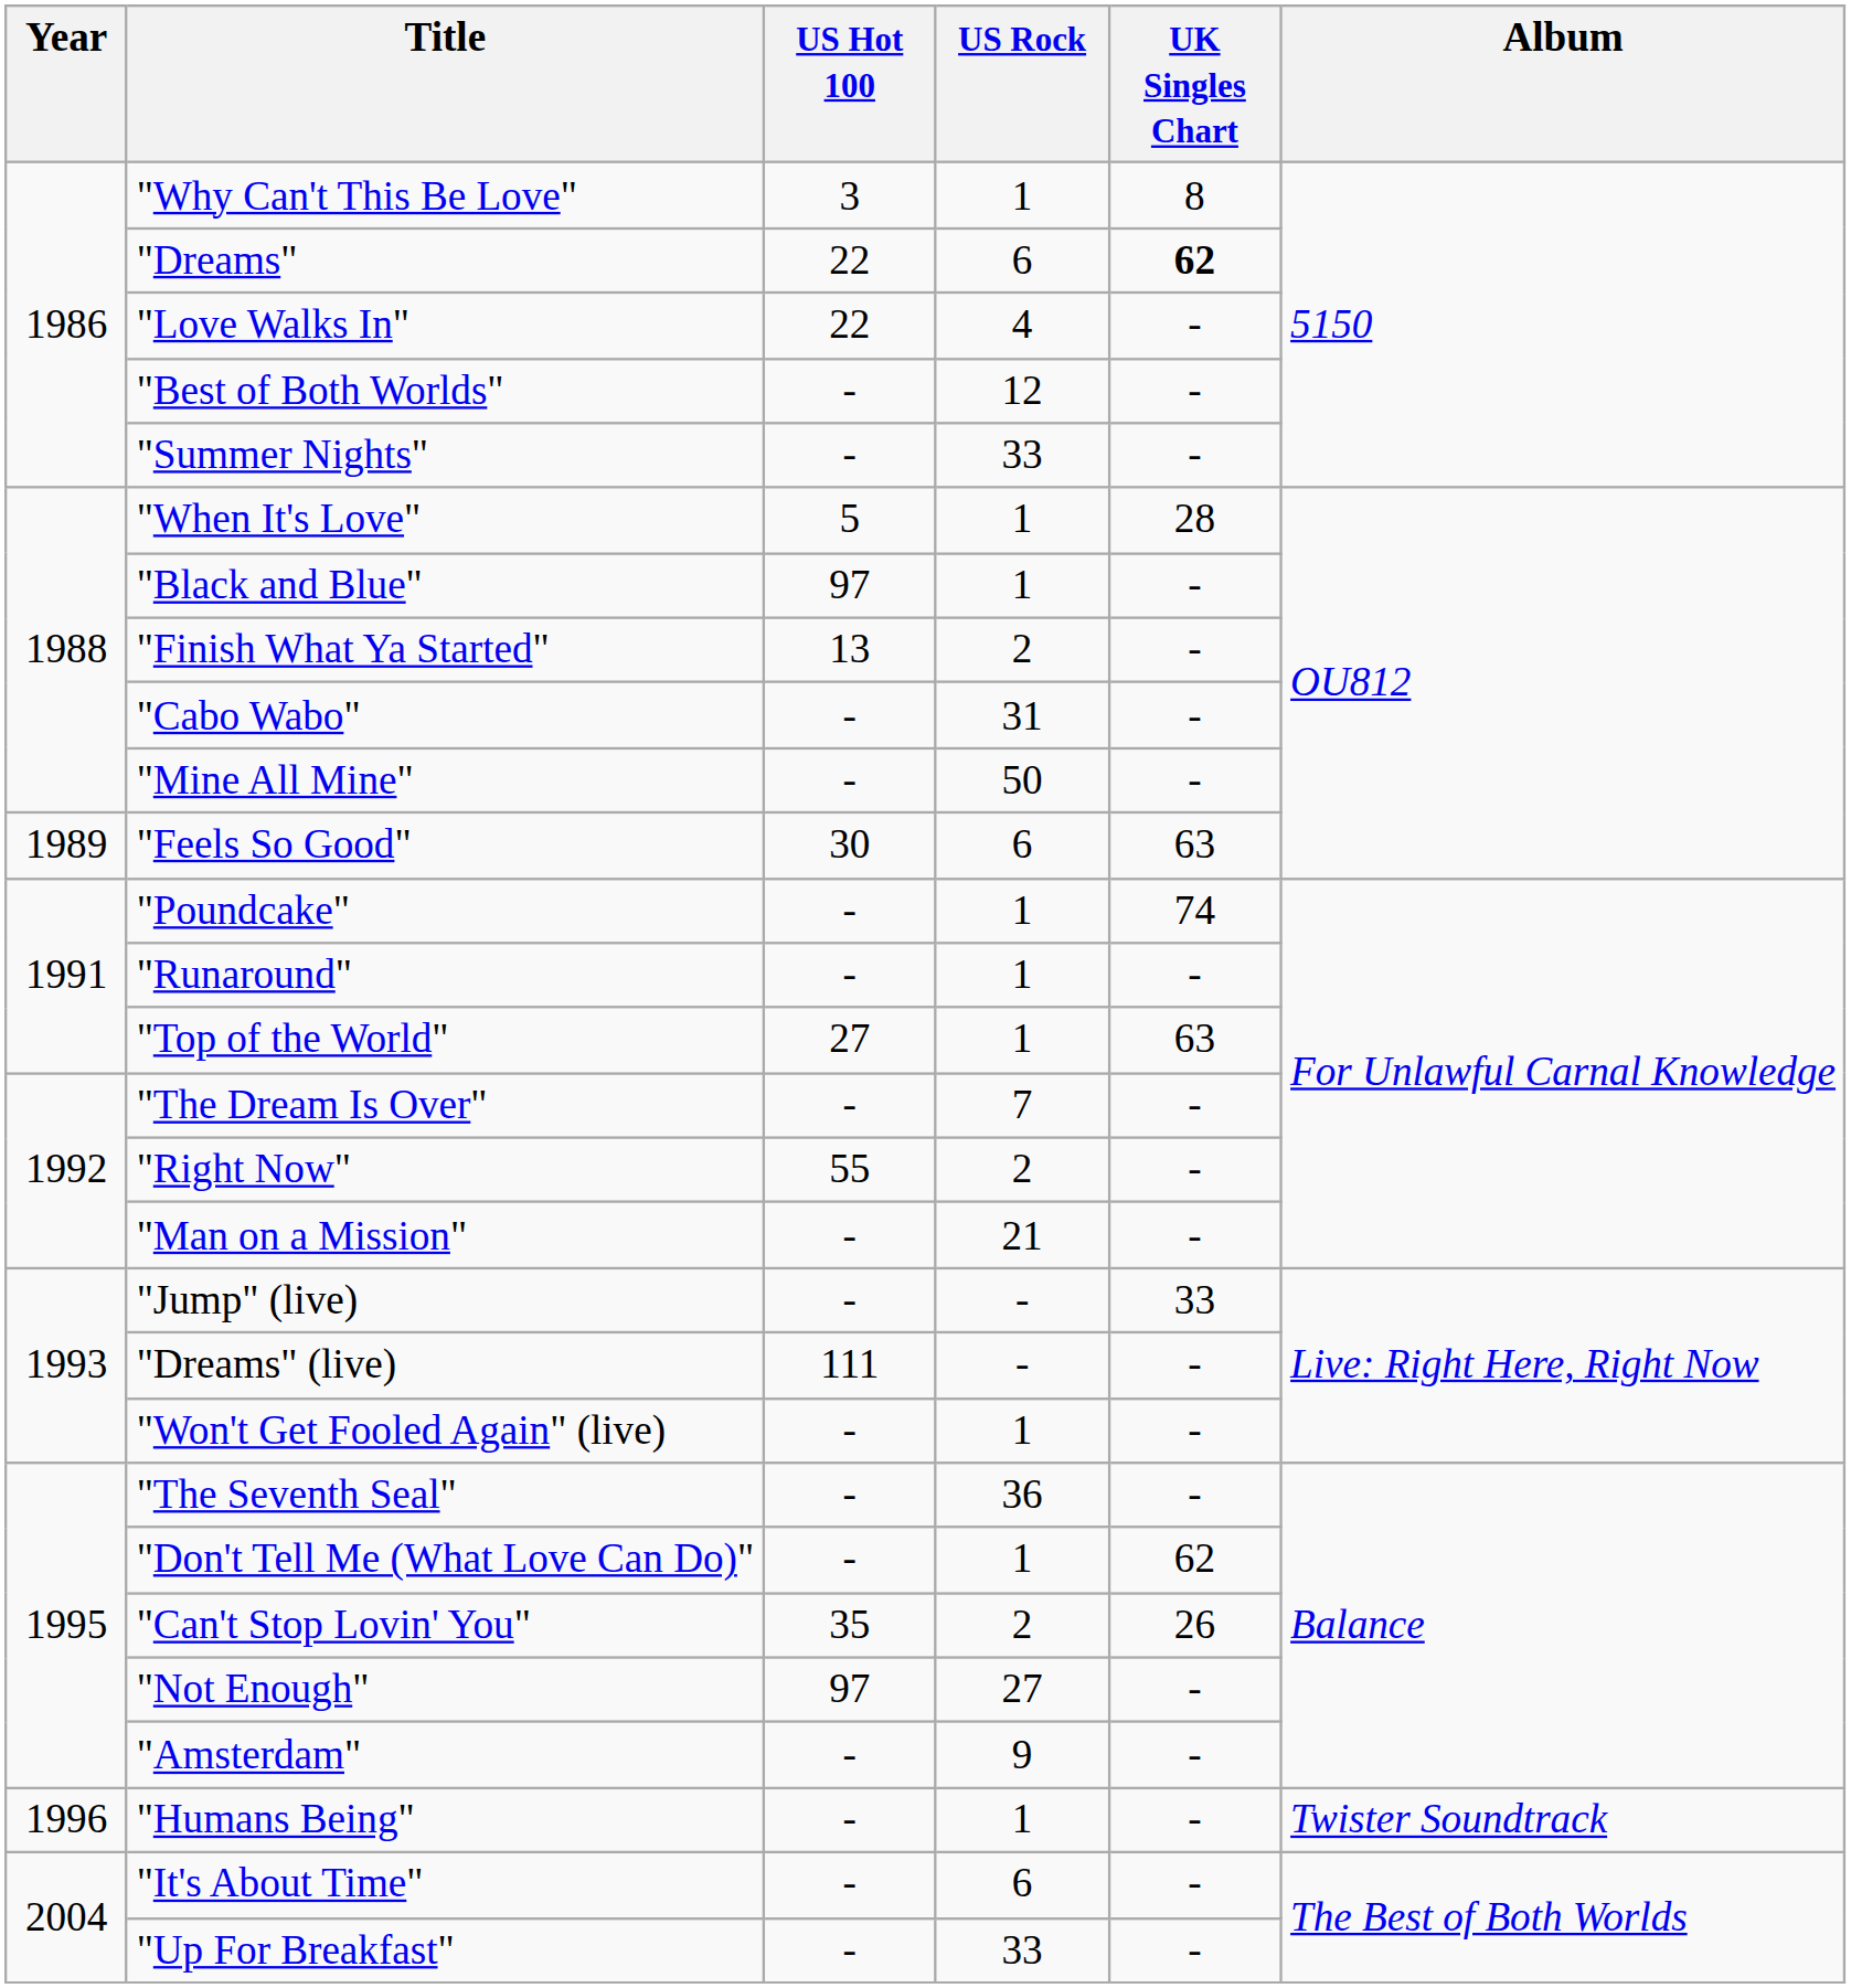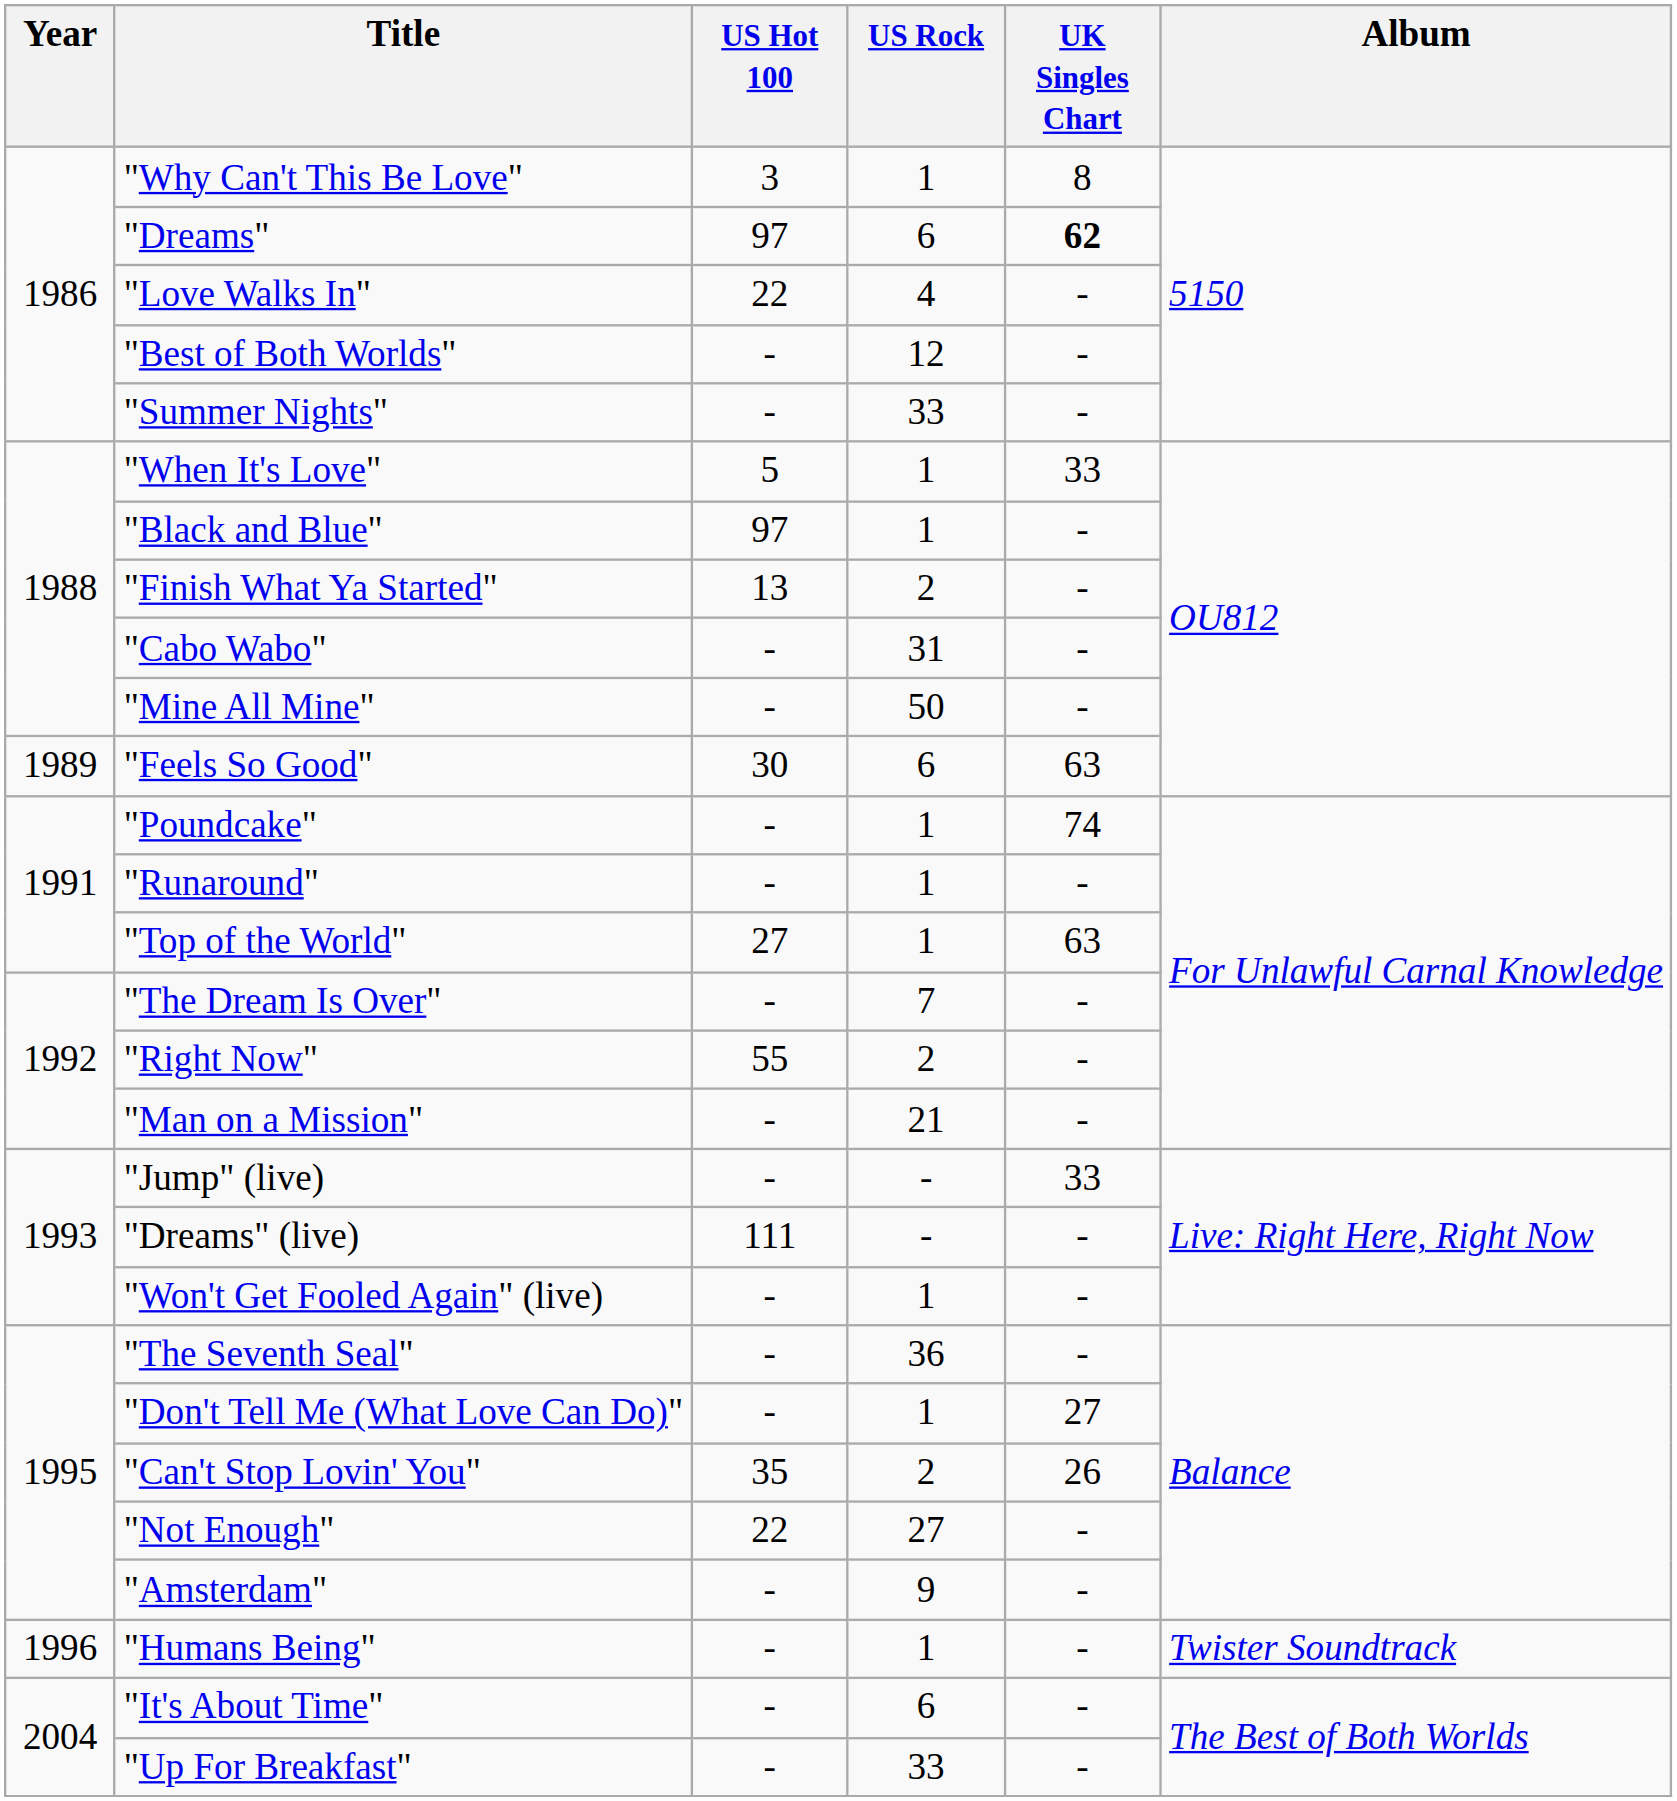 <table class="wikitable">
 <tr>
 <th align="center" valign="top" width="40">Year</th>
 <th align="left" valign="top">Title</th>
 <th align="center" valign="top" width="60"><small><a href='#'>US Hot 100</a></small></th>
 <th align="center" valign="top" width="60"><small><a href='#'>US Rock</a></small></th>
 <th align="center" valign="top";; width="60"><small><a href='#'>UK Singles Chart</a></small></th>
 <th align="left" valign="top">Album</th>
 </tr>
 <tr>
 <td rowspan = 5 align="center" valign="center">1986</td>
 <td align="left" valign="top">"<a href='#'>Why Can't This Be Love</a>"</td>
 <td align="center" valign="top">3</td>
 <td align="center" valign="top">1</td>
 <td align="center" valign="top">8</td>
 <td rowspan = 5 align="left" valign="center"><em><a href='#'>5150</a></em></td>
 </tr>
 <tr>
 <td align="left" valign="top">"<a href='#'>Dreams</a>"</td>
-<td align="center" valign="top">22</td>
+<td align="center" valign="top">97</td>
 <td align="center" valign="top">6</td>
 <td align="center" valign="top"><strong>62</strong></td>
 </tr>
 <tr>
 <td align="left" valign="top">"<a href='#'>Love Walks In</a>"</td>
 <td align="center" valign="top">22</td>
 <td align="center" valign="top">4</td>
 <td align="center" valign="top">-</td>
 </tr>
 <tr>
 <td align="left" valign="top">"<a href='#'>Best of Both Worlds</a>"</td>
 <td align="center" valign="top">-</td>
 <td align="center" valign="top">12</td>
 <td align="center" valign="top">-</td>
 </tr>
 <tr>
 <td align="left" valign="top">"<a href='#'>Summer Nights</a>"</td>
 <td align="center" valign="top">-</td>
 <td align="center" valign="top">33</td>
 <td align="center" valign="top">-</td>
 </tr>
 <tr>
 <td rowspan = 5 align="center" valign="center">1988</td>
 <td align="left" valign="top">"<a href='#'>When It's Love</a>"</td>
 <td align="center" valign="top">5</td>
 <td align="center" valign="top">1</td>
-<td align="center" valign="top">28</td>
+<td align="center" valign="top">33</td>
 <td rowspan = 6 align="left" valign="center"><em><a href='#'>OU812</a></em></td>
 </tr>
 <tr>
 <td align="left" valign="top">"<a href='#'>Black and Blue</a>"</td>
 <td align="center" valign="top">97</td>
 <td align="center" valign="top">1</td>
 <td align="center" valign="top">-</td>
 </tr>
 <tr>
 <td align="left" valign="top">"<a href='#'>Finish What Ya Started</a>"</td>
 <td align="center" valign="top">13</td>
 <td align="center" valign="top">2</td>
 <td align="center" valign="top">-</td>
 </tr>
 <tr>
 <td align="left" valign="top">"<a href='#'>Cabo Wabo</a>"</td>
 <td align="center" valign="top">-</td>
 <td align="center" valign="top">31</td>
 <td align="center" valign="top">-</td>
 </tr>
 <tr>
 <td align="left" valign="top">"<a href='#'>Mine All Mine</a>"</td>
 <td align="center" valign="top">-</td>
 <td align="center" valign="top">50</td>
 <td align="center" valign="top">-</td>
 </tr>
 <tr>
 <td align="center" valign="top">1989</td>
 <td align="left" valign="top">"<a href='#'>Feels So Good</a>"</td>
 <td align="center" valign="top">30</td>
 <td align="center" valign="top">6</td>
 <td align="center" valign="top">63</td>
 </tr>
 <tr>
 <td rowspan = 3 align="center" valign="center">1991</td>
 <td align="left" valign="top">"<a href='#'>Poundcake</a>"</td>
 <td align="center" valign="top">-</td>
 <td align="center" valign="top">1</td>
 <td align="center" valign="top">74</td>
 <td rowspan = 6 align="left" valign="center"><em><a href='#'>For Unlawful Carnal Knowledge</a></em></td>
 </tr>
 <tr>
 <td align="left" valign="top">"<a href='#'>Runaround</a>"</td>
 <td align="center" valign="top">-</td>
 <td align="center" valign="top">1</td>
 <td align="center" valign="top">-</td>
 </tr>
 <tr>
 <td align="left" valign="top">"<a href='#'>Top of the World</a>"</td>
 <td align="center" valign="top">27</td>
 <td align="center" valign="top">1</td>
 <td align="center" valign="top">63</td>
 </tr>
 <tr>
 <td rowspan = 3 align="center" valign="center">1992</td>
 <td align="left" valign="top">"<a href='#'>The Dream Is Over</a>"</td>
 <td align="center" valign="top">-</td>
 <td align="center" valign="top">7</td>
 <td align="center" valign="top">-</td>
 </tr>
 <tr>
 <td align="left" valign="top">"<a href='#'>Right Now</a>"</td>
 <td align="center" valign="top">55</td>
 <td align="center" valign="top">2</td>
 <td align="center" valign="top">-</td>
 </tr>
 <tr>
 <td align="left" valign="top">"<a href='#'>Man on a Mission</a>"</td>
 <td align="center" valign="top">-</td>
 <td align="center" valign="top">21</td>
 <td align="center" valign="top">-</td>
 </tr>
 <tr>
 <td rowspan = 3 align="center" valign="center">1993</td>
 <td align="left" valign="top">"Jump" (live)</td>
 <td align="center" valign="top">-</td>
 <td align="center" valign="top">-</td>
 <td align="center" valign="top">33</td>
 <td rowspan = 3 align="left" valign="center"><em><a href='#'>Live: Right Here, Right Now</a></em></td>
 </tr>
 <tr>
 <td align="left" valign="top">"Dreams" (live)</td>
 <td align="center" valign="top">111</td>
 <td align="center" valign="top">-</td>
 <td align="center" valign="top">-</td>
 </tr>
 <tr>
 <td align="left" valign="top">"<a href='#'>Won't Get Fooled Again</a>" (live)</td>
 <td align="center" valign="top">-</td>
 <td align="center" valign="top">1</td>
 <td align="center" valign="top">-</td>
 </tr>
 <tr>
 <td rowspan = 5 align="center" valign="center">1995</td>
 <td align="left" valign="top">"<a href='#'>The Seventh Seal</a>"</td>
 <td align="center" valign="top">-</td>
 <td align="center" valign="top">36</td>
 <td align="center" valign="top">-</td>
 <td rowspan = 5 align="left" valign="center"><em><a href='#'>Balance</a></em></td>
 </tr>
 <tr>
 <td align="left" valign="top">"<a href='#'>Don't Tell Me (What Love Can Do)</a>"</td>
 <td align="center" valign="top">-</td>
 <td align="center" valign="top">1</td>
-<td align="center" valign="top">62</td>
+<td align="center" valign="top">27</td>
 </tr>
 <tr>
 <td align="left" valign="top">"<a href='#'>Can't Stop Lovin' You</a>"</td>
 <td align="center" valign="top">35</td>
 <td align="center" valign="top">2</td>
 <td align="center" valign="top">26</td>
 </tr>
 <tr>
 <td align="left" valign="top">"<a href='#'>Not Enough</a>"</td>
-<td align="center" valign="top">97</td>
+<td align="center" valign="top">22</td>
 <td align="center" valign="top">27</td>
 <td align="center" valign="top">-</td>
 </tr>
 <tr>
 <td align="left" valign="top">"<a href='#'>Amsterdam</a>"</td>
 <td align="center" valign="top">-</td>
 <td align="center" valign="top">9</td>
 <td align="center" valign="top">-</td>
 </tr>
 <tr>
 <td rowspan = 1 align="center" valign="center">1996</td>
 <td align="left" valign="top">"<a href='#'>Humans Being</a>"</td>
 <td align="center" valign="top">-</td>
 <td align="center" valign="top">1</td>
 <td align="center" valign="top">-</td>
 <td rowspan = 1 align="left" valign="center"><em><a href='#'>Twister Soundtrack</a></em></td>
 </tr>
 <tr>
 <td rowspan = 2 align="center" valign="center">2004</td>
 <td align="left" valign="top">"<a href='#'>It's About Time</a>"</td>
 <td align="center" valign="top">-</td>
 <td align="center" valign="top">6</td>
 <td align="center" valign="top">-</td>
 <td rowspan = 2 align="left" valign="center"><em><a href='#'>The Best of Both Worlds</a></em></td>
 </tr>
 <tr>
 <td align="left" valign="top">"<a href='#'>Up For Breakfast</a>"</td>
 <td align="center" valign="top">-</td>
 <td align="center" valign="top">33</td>
 <td align="center" valign="top">-</td>
 </tr>
 <tr>
 </tr>
 </table>
